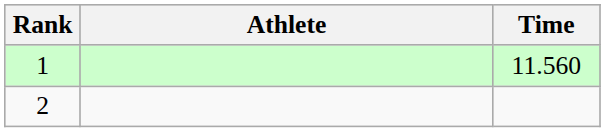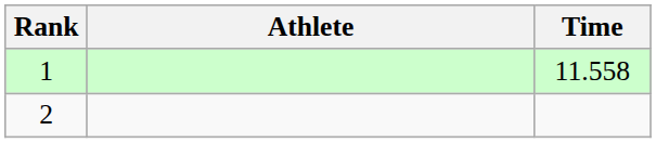 <table class=wikitable style="text-align:center">
 <tr>
 <th width=40>Rank</th>
 <th width=250>Athlete</th>
 <th width=60>Time</th>
 </tr>
 <tr bgcolor="ccffcc">
 <td>1</td>
 <td align=left></td>
-<td>11.560</td>
+<td>11.558</td>
 </tr>
 <tr>
 <td>2</td>
 <td align=left></td>
 <td></td>
 </tr>
 </table>
